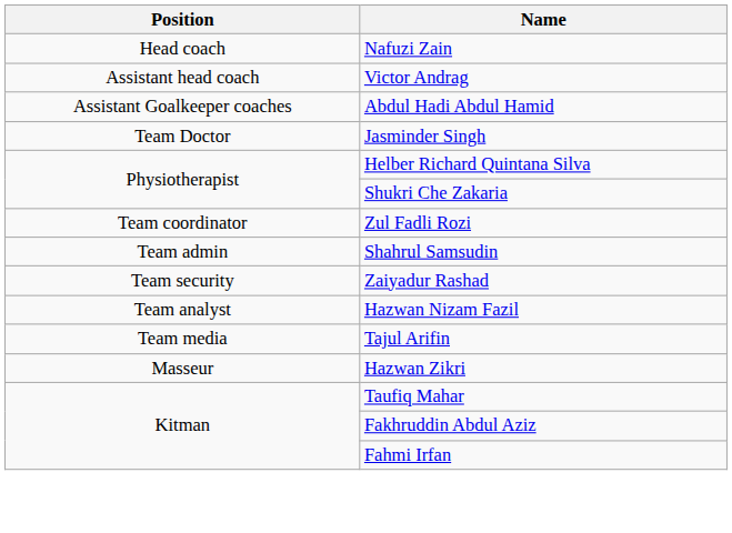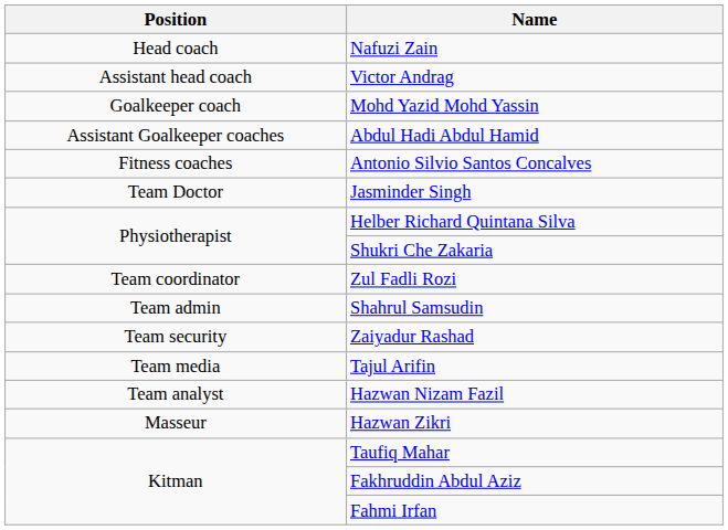 <table class="wikitable" style="text-align:center;width:50%;">
 <tr>
 <th>Position</th>
 <th>Name</th>
 </tr>
 <tr>
 <td>Head coach</td>
 <td align=left> <a href='#'>Nafuzi Zain</a></td>
 </tr>
 <tr>
 <td>Assistant head coach</td>
 <td align=left> <a href='#'>Victor Andrag</a></td>
 </tr>
 <tr>
+<td>Goalkeeper coach</td>
+<td align=left> <a href='#'>Mohd Yazid Mohd Yassin</a></td>
+</tr>
+<tr>
 <td>Assistant Goalkeeper coaches</td>
 <td align=left> <a href='#'>Abdul Hadi Abdul Hamid</a></td>
+</tr>
+<tr>
+<td>Fitness coaches</td>
+<td align=left> <a href='#'>Antonio Silvio Santos Concalves</a></td>
 </tr>
 <tr>
 <td>Team Doctor</td>
 <td align=left> <a href='#'>Jasminder Singh</a></td>
 </tr>
 <tr>
 <td rowspan=2>Physiotherapist</td>
 <td align=left> <a href='#'>Helber Richard Quintana Silva</a></td>
 </tr>
 <tr>
 <td align=left> <a href='#'>Shukri Che Zakaria</a></td>
 </tr>
 <tr>
 <td>Team coordinator</td>
 <td align=left> <a href='#'>Zul Fadli Rozi</a></td>
 </tr>
 <tr>
 <td>Team admin</td>
 <td align=left> <a href='#'>Shahrul Samsudin</a></td>
 </tr>
 <tr>
 <td>Team security</td>
 <td align=left> <a href='#'>Zaiyadur Rashad</a></td>
 </tr>
 <tr>
+<td>Team media</td>
+<td align=left> <a href='#'>Tajul Arifin</a></td>
+</tr>
+<tr>
 <td>Team analyst</td>
 <td align=left> <a href='#'>Hazwan Nizam Fazil</a></td>
-</tr>
-<tr>
-<td>Team media</td>
-<td align=left> <a href='#'>Tajul Arifin</a></td>
 </tr>
 <tr>
 <td>Masseur</td>
 <td align=left> <a href='#'>Hazwan Zikri</a></td>
 </tr>
 <tr>
 <td rowspan=3>Kitman</td>
 <td align=left> <a href='#'>Taufiq Mahar</a></td>
 </tr>
 <tr>
 <td align=left> <a href='#'>Fakhruddin Abdul Aziz</a></td>
 </tr>
 <tr>
 <td align=left> <a href='#'>Fahmi Irfan</a></td>
 </tr>
 </table>
